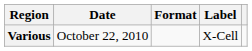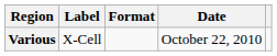 <table class="wikitable plainrowheaders">
 <tr>
 <th scope="col">Region</th>
+<th scope="col">Label</th>
+<th scope="col">Format</th>
 <th scope="col">Date</th>
-<th scope="col">Format</th>
-<th scope="col">Label</th>
 <th scope="col"></th>
 </tr>
 <tr>
 <th scope="row">Various</th>
+<td rowspan="1">X-Cell</td>
+<td rowspan="1"></td>
 <td rowspan="1">October 22, 2010</td>
-<td rowspan="1"></td>
-<td rowspan="1">X-Cell</td>
 <td align="center"></td>
 </tr>
 </table>
